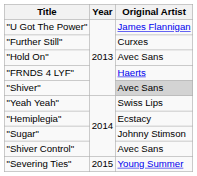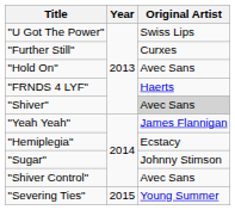 <table class="wikitable">
 <tr>
 <th style="text-align: center; font-weight: bold;">Title</th>
 <th style="text-align: center; font-weight: bold;">Year</th>
 <th style="font-weight: bold;">Original Artist</th>
 </tr>
 <tr>
 <td>"U Got The Power"</td>
 <td rowspan="5" style="text-align: center;">2013</td>
-<td><a href='#'>James Flannigan</a></td>
+<td>Swiss Lips</td>
 </tr>
 <tr>
 <td>"Further Still"</td>
 <td>Curxes</td>
 </tr>
 <tr>
 <td>"Hold On"</td>
 <td>Avec Sans</td>
 </tr>
 <tr>
 <td>"FRNDS 4 LYF"</td>
 <td><a href='#'>Haerts</a></td>
 </tr>
 <tr>
 <td>"Shiver"</td>
 <td style="background: lightgrey;">Avec Sans</td>
 </tr>
 <tr>
 <td>"Yeah Yeah"</td>
 <td rowspan="4" style="text-align: center;">2014</td>
-<td>Swiss Lips</td>
+<td><a href='#'>James Flannigan</a></td>
 </tr>
 <tr>
 <td>"Hemiplegia"</td>
 <td>Ecstacy</td>
 </tr>
 <tr>
 <td>"Sugar"</td>
 <td>Johnny Stimson</td>
 </tr>
 <tr>
 <td>"Shiver Control"</td>
 <td>Avec Sans</td>
 </tr>
 <tr>
 <td>"Severing Ties"</td>
 <td style="text-align: center;">2015</td>
 <td><a href='#'>Young Summer</a></td>
 </tr>
 </table>
